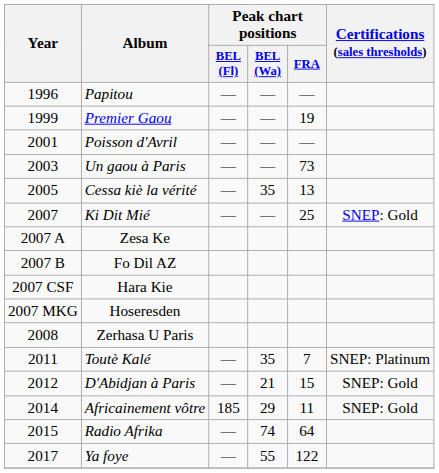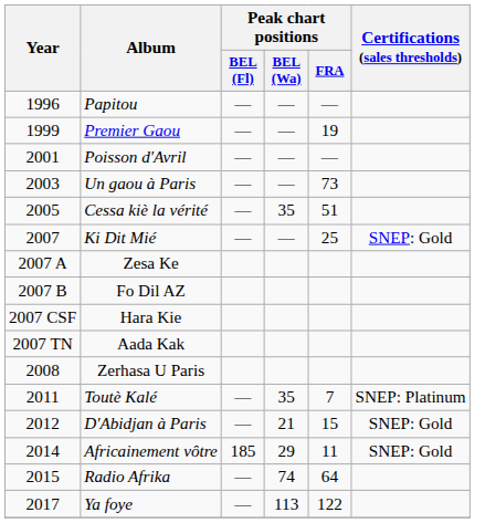 <table class="wikitable" style="text-align:center;">
 <tr>
 <th rowspan="2">Year</th>
 <th rowspan="2">Album</th>
 <th colspan="3">Peak chart positions</th>
 <th rowspan="2"><a href='#'>Certifications</a><br><small>(<a href='#'>sales thresholds</a>)</small></th>
 </tr>
 <tr style="font-size:smaller;">
 <th width="35"><a href='#'>BEL<br>(Fl)</a><br></th>
 <th width="35"><a href='#'>BEL<br>(Wa)</a><br></th>
 <th width="35"><a href='#'>FRA</a><br></th>
 </tr>
 <tr>
 <td>1996</td>
 <td align="left"><em>Papitou</em></td>
 <td>—</td>
 <td>—</td>
 <td>—</td>
 <td></td>
 </tr>
 <tr>
 <td>1999</td>
 <td align="left"><em><a href='#'>Premier Gaou</a></em></td>
 <td>—</td>
 <td>—</td>
 <td>19</td>
 <td></td>
 </tr>
 <tr>
 <td>2001</td>
 <td align="left"><em>Poisson d'Avril</em></td>
 <td>—</td>
 <td>—</td>
 <td>—</td>
 <td></td>
 </tr>
 <tr>
 <td>2003</td>
 <td align="left"><em>Un gaou à Paris</em></td>
 <td>—</td>
 <td>—</td>
 <td>73</td>
 <td></td>
 </tr>
 <tr>
 <td>2005</td>
 <td align="left"><em>Cessa kiè la vérité</em></td>
 <td>—</td>
 <td>35</td>
-<td>13</td>
+<td>51</td>
 <td></td>
 </tr>
 <tr>
 <td>2007</td>
 <td align="left"><em>Ki Dit Mié</em></td>
 <td>—</td>
 <td>—</td>
 <td>25</td>
 <td><a href='#'>SNEP</a>: Gold</td>
 </tr>
 <tr>
 <td>2007 A</td>
 <td>Zesa Ke</td>
 <td></td>
 <td></td>
 <td></td>
 <td></td>
 </tr>
 <tr>
 <td>2007 B</td>
 <td>Fo Dil AZ</td>
 <td></td>
 <td></td>
 <td></td>
 <td></td>
 </tr>
 <tr>
 <td>2007 CSF</td>
 <td>Hara Kie</td>
 <td></td>
 <td></td>
 <td></td>
 <td></td>
 </tr>
 <tr>
-<td>2007 MKG</td>
-<td>Hoseresden</td>
+<td>2007 TN</td>
+<td>Aada Kak</td>
 <td></td>
 <td></td>
 <td></td>
 <td></td>
 </tr>
 <tr>
 <td>2008</td>
 <td>Zerhasa U Paris</td>
 <td></td>
 <td></td>
 <td></td>
 <td></td>
 </tr>
 <tr>
 <td>2011</td>
 <td align="left"><em>Toutè Kalé</em></td>
 <td>—</td>
 <td>35</td>
 <td>7</td>
 <td>SNEP: Platinum</td>
 </tr>
 <tr>
 <td>2012</td>
 <td align="left"><em>D'Abidjan à Paris</em></td>
 <td>—</td>
 <td>21</td>
 <td>15</td>
 <td>SNEP: Gold</td>
 </tr>
 <tr>
 <td>2014</td>
 <td align="left"><em>Africainement vôtre</em></td>
 <td>185</td>
 <td>29</td>
 <td>11</td>
 <td>SNEP: Gold</td>
 </tr>
 <tr>
 <td>2015</td>
 <td align="left"><em>Radio Afrika</em></td>
 <td>—</td>
 <td>74</td>
 <td>64</td>
 <td></td>
 </tr>
 <tr>
 <td>2017</td>
 <td align="left"><em>Ya foye</em></td>
 <td>—</td>
-<td>55</td>
+<td>113</td>
 <td>122<br></td>
 <td></td>
 </tr>
 <tr>
 </tr>
 </table>
